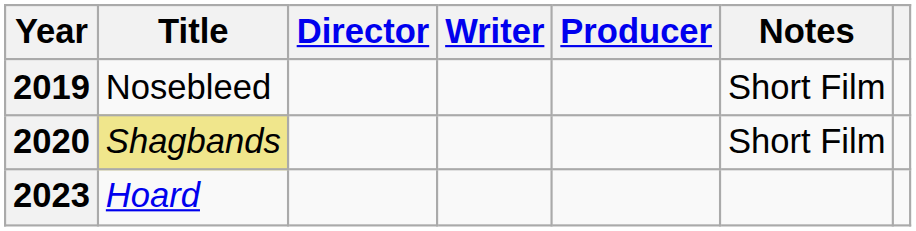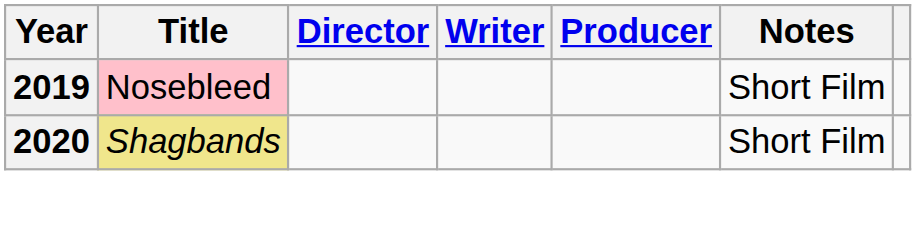 <table class="wikitable plainrowheaders">
 <tr>
 <th scope="col">Year</th>
 <th scope="col">Title</th>
 <th scope="col"><a href='#'>Director</a></th>
 <th scope="col"><a href='#'>Writer</a></th>
 <th scope="col"><a href='#'>Producer</a></th>
 <th scope="col">Notes</th>
 <th scope="col"></th>
 </tr>
 <tr>
 <th scope="row">2019</th>
-<td>Nosebleed</td>
+<td style="background: pink;">Nosebleed</td>
 <td></td>
 <td></td>
 <td></td>
 <td>Short Film</td>
 <td style="text-align:center;"></td>
 </tr>
 <tr>
 <th scope="row">2020</th>
 <td style="background: khaki;"><em>Shagbands</em></td>
 <td></td>
 <td></td>
 <td></td>
 <td>Short Film</td>
 <td style="text-align:center;"></td>
 </tr>
-<tr>
-<th scope="row">2023</th>
-<td><em><a href='#'>Hoard</a></em></td>
-<td></td>
-<td></td>
-<td></td>
-<td></td>
-<td style="text-align:center;"></td>
-</tr>
 </table>
